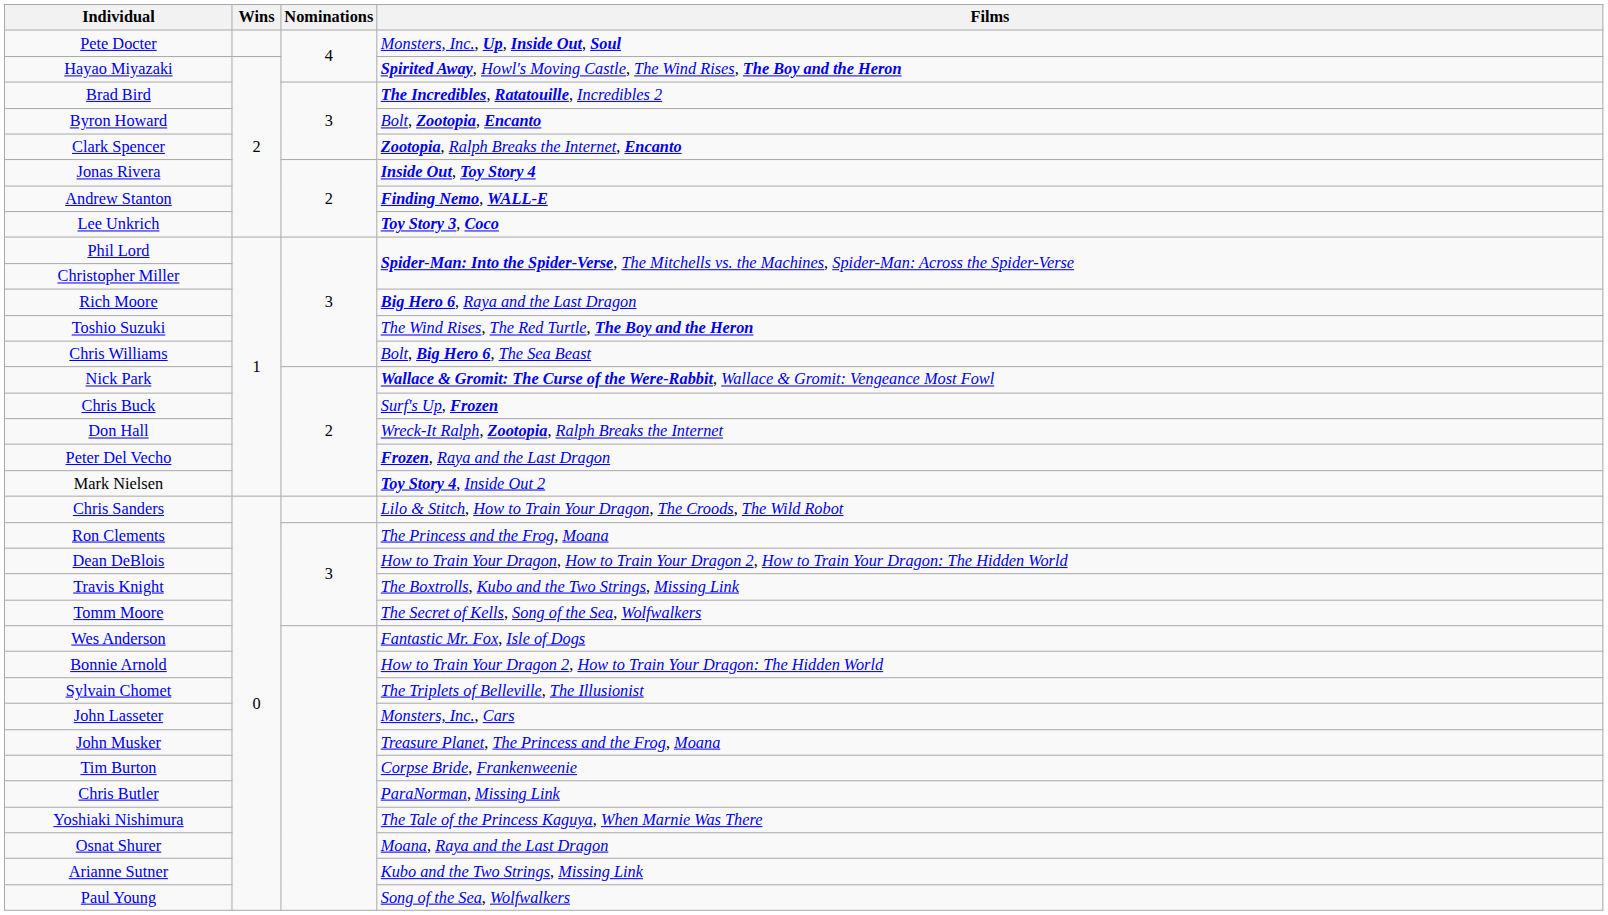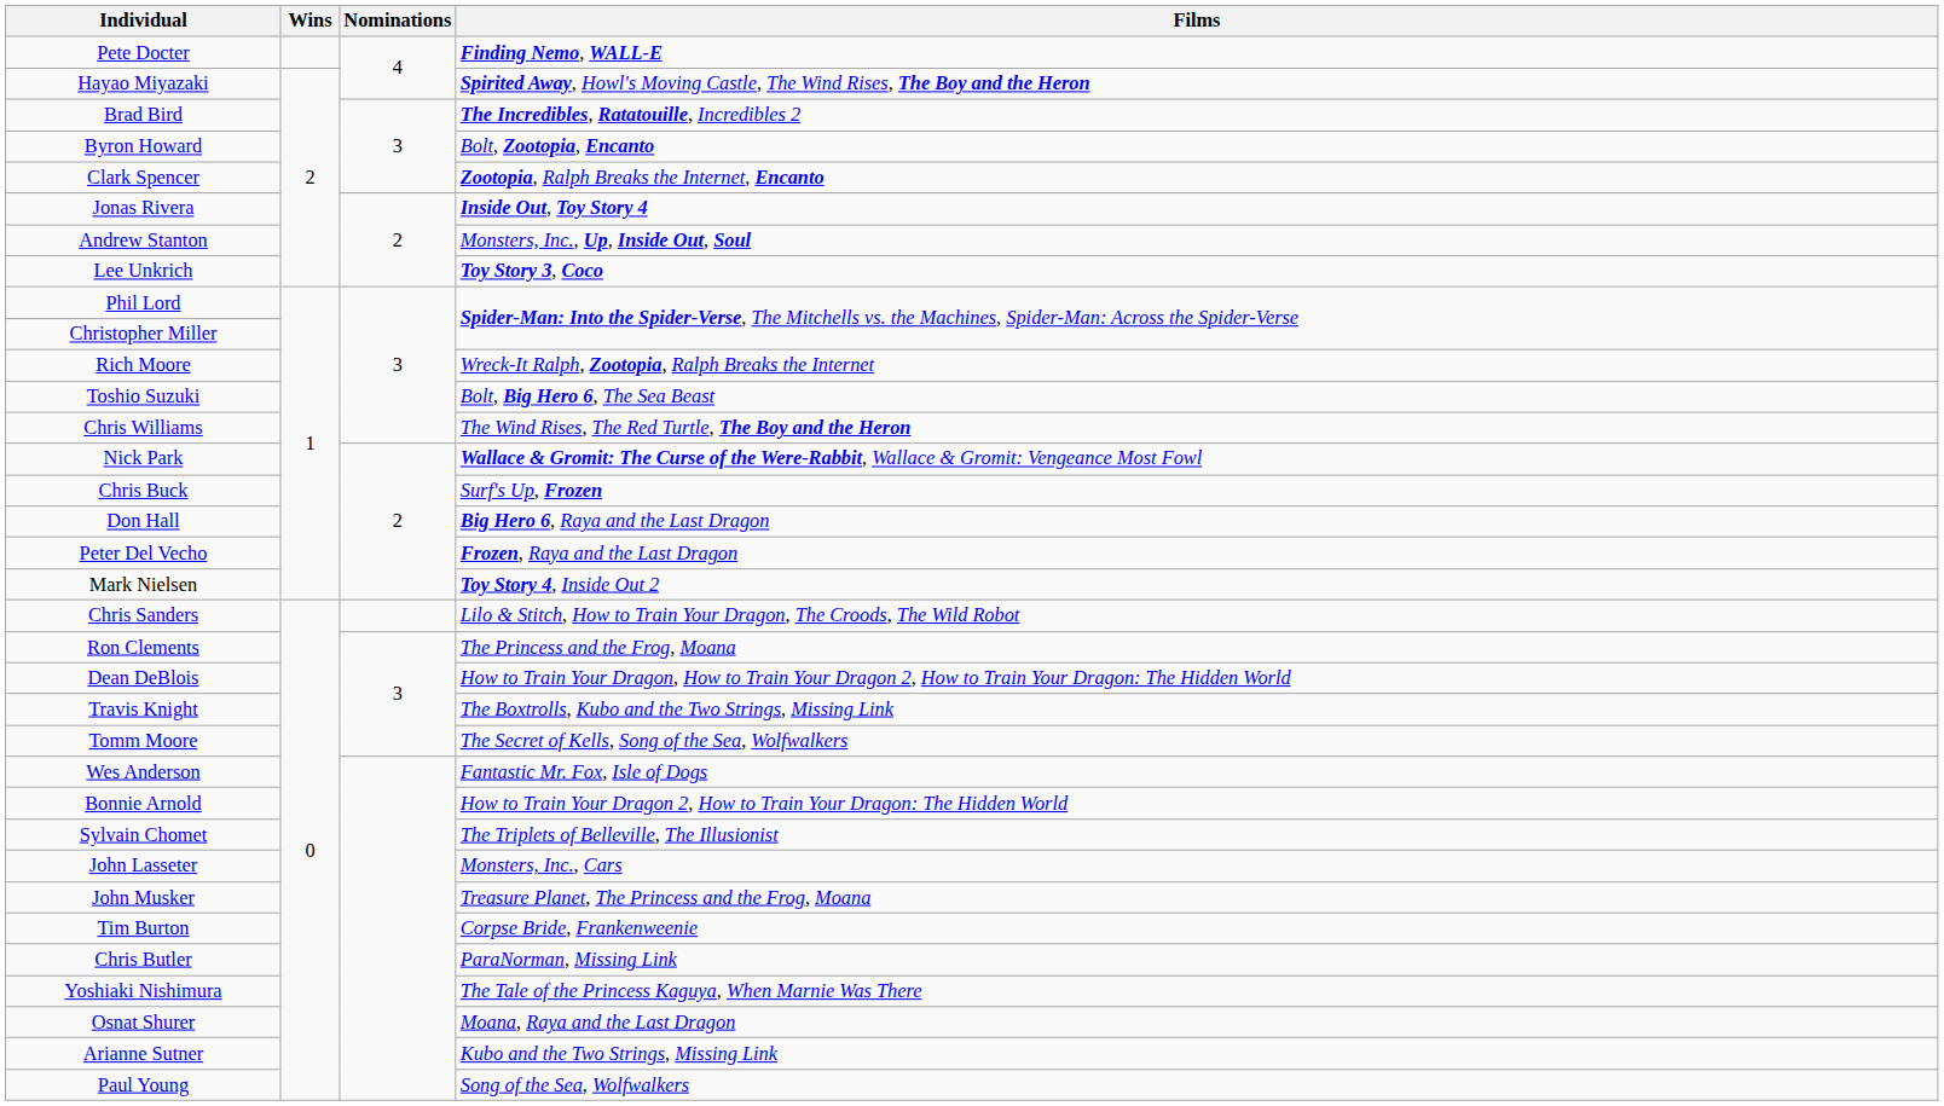 <table class="wikitable" style="text-align:center;">
 <tr>
 <th style="width:220px;">Individual</th>
 <th style="width:40px;">Wins</th>
 <th style="width:10px;">Nominations</th>
 <th style="width:1225px;">Films</th>
 </tr>
 <tr>
 <td><a href='#'>Pete Docter</a></td>
 <td></td>
 <td rowspan="2" style="text-align:center;">4</td>
-<td style="text-align:left;"><em><a href='#'>Monsters, Inc.</a></em>, <strong><em><a href='#'>Up</a></em></strong>, <strong><em><a href='#'>Inside Out</a></em></strong>, <strong><em><a href='#'>Soul</a></em></strong></td>
+<td style="text-align:left;"><strong><em><a href='#'>Finding Nemo</a></em></strong>, <strong><em><a href='#'>WALL-E</a></em></strong></td>
 </tr>
 <tr>
 <td><a href='#'>Hayao Miyazaki</a></td>
 <td rowspan="7" style="text-align:center;">2</td>
 <td style="text-align:left;"><strong><em><a href='#'>Spirited Away</a></em></strong>, <em><a href='#'>Howl's Moving Castle</a></em>, <em><a href='#'>The Wind Rises</a></em>, <strong><em><a href='#'>The Boy and the Heron</a></em></strong></td>
 </tr>
 <tr>
 <td><a href='#'>Brad Bird</a></td>
 <td rowspan="3" style="text-align:center;">3</td>
 <td style="text-align:left;"><strong><em><a href='#'>The Incredibles</a></em></strong>, <strong><em><a href='#'>Ratatouille</a></em></strong>, <em><a href='#'>Incredibles 2</a></em></td>
 </tr>
 <tr>
 <td><a href='#'>Byron Howard</a></td>
 <td style="text-align:left;"><em><a href='#'>Bolt</a></em>, <strong><em><a href='#'>Zootopia</a></em></strong>, <strong><em><a href='#'>Encanto</a></em></strong></td>
 </tr>
 <tr>
 <td><a href='#'>Clark Spencer</a></td>
 <td style="text-align:left;"><strong><em><a href='#'>Zootopia</a></em></strong>, <em><a href='#'>Ralph Breaks the Internet</a></em>, <strong><em><a href='#'>Encanto</a></em></strong></td>
 </tr>
 <tr>
 <td><a href='#'>Jonas Rivera</a></td>
 <td rowspan="3" style="text-align:center;">2</td>
 <td style="text-align:left;"><strong><em><a href='#'>Inside Out</a></em></strong>, <strong><em><a href='#'>Toy Story 4</a></em></strong></td>
 </tr>
 <tr>
 <td><a href='#'>Andrew Stanton</a></td>
-<td style="text-align:left;"><strong><em><a href='#'>Finding Nemo</a></em></strong>, <strong><em><a href='#'>WALL-E</a></em></strong></td>
+<td style="text-align:left;"><em><a href='#'>Monsters, Inc.</a></em>, <strong><em><a href='#'>Up</a></em></strong>, <strong><em><a href='#'>Inside Out</a></em></strong>, <strong><em><a href='#'>Soul</a></em></strong></td>
 </tr>
 <tr>
 <td><a href='#'>Lee Unkrich</a></td>
 <td style="text-align:left;"><strong><em><a href='#'>Toy Story 3</a></em></strong>, <strong><em><a href='#'>Coco</a></em></strong></td>
 </tr>
 <tr>
 <td><a href='#'>Phil Lord</a></td>
 <td rowspan="10" style="text-align:center;">1</td>
 <td rowspan="5" style="text-align:center;">3</td>
 <td rowspan="2" style="text-align:left;"><strong><em><a href='#'>Spider-Man: Into the Spider-Verse</a></em></strong>, <em><a href='#'>The Mitchells vs. the Machines</a></em>, <em><a href='#'>Spider-Man: Across the Spider-Verse</a></em></td>
 </tr>
 <tr>
 <td><a href='#'>Christopher Miller</a></td>
 </tr>
 <tr>
 <td><a href='#'>Rich Moore</a></td>
-<td style="text-align:left;"><strong><em><a href='#'>Big Hero 6</a></em></strong>, <em><a href='#'>Raya and the Last Dragon</a></em></td>
+<td style="text-align:left;"><em><a href='#'>Wreck-It Ralph</a></em>, <strong><em><a href='#'>Zootopia</a></em></strong>, <em><a href='#'>Ralph Breaks the Internet</a></em></td>
 </tr>
 <tr>
 <td><a href='#'>Toshio Suzuki</a></td>
-<td style="text-align:left;"><em><a href='#'>The Wind Rises</a></em>, <em><a href='#'>The Red Turtle</a></em>, <strong><em><a href='#'>The Boy and the Heron</a></em></strong></td>
+<td style="text-align:left;"><em><a href='#'>Bolt</a></em>, <strong><em><a href='#'>Big Hero 6</a></em></strong>, <em><a href='#'>The Sea Beast</a></em></td>
 </tr>
 <tr>
 <td><a href='#'>Chris Williams</a></td>
-<td style="text-align:left;"><em><a href='#'>Bolt</a></em>, <strong><em><a href='#'>Big Hero 6</a></em></strong>, <em><a href='#'>The Sea Beast</a></em></td>
+<td style="text-align:left;"><em><a href='#'>The Wind Rises</a></em>, <em><a href='#'>The Red Turtle</a></em>, <strong><em><a href='#'>The Boy and the Heron</a></em></strong></td>
 </tr>
 <tr>
 <td><a href='#'>Nick Park</a></td>
 <td rowspan="5" style="text-align:center;">2</td>
 <td style="text-align:left;"><strong><em><a href='#'>Wallace & Gromit: The Curse of the Were-Rabbit</a></em></strong>, <em><a href='#'>Wallace & Gromit: Vengeance Most Fowl</a></em></td>
 </tr>
 <tr>
 <td><a href='#'>Chris Buck</a></td>
 <td style="text-align:left;"><em><a href='#'>Surf's Up</a></em>, <strong><em><a href='#'>Frozen</a></em></strong></td>
 </tr>
 <tr>
 <td><a href='#'>Don Hall</a></td>
-<td style="text-align:left;"><em><a href='#'>Wreck-It Ralph</a></em>, <strong><em><a href='#'>Zootopia</a></em></strong>, <em><a href='#'>Ralph Breaks the Internet</a></em></td>
+<td style="text-align:left;"><strong><em><a href='#'>Big Hero 6</a></em></strong>, <em><a href='#'>Raya and the Last Dragon</a></em></td>
 </tr>
 <tr>
 <td><a href='#'>Peter Del Vecho</a></td>
 <td style="text-align:left;"><strong><em><a href='#'>Frozen</a></em></strong>, <em><a href='#'>Raya and the Last Dragon</a></em></td>
 </tr>
 <tr>
 <td>Mark Nielsen</td>
 <td style="text-align:left;"><strong><em><a href='#'>Toy Story 4</a></em></strong>, <em><a href='#'>Inside Out 2</a></em></td>
 </tr>
 <tr>
 <td><a href='#'>Chris Sanders</a></td>
 <td rowspan="16" style="text-align:center;">0</td>
 <td></td>
 <td style="text-align:left;"><em><a href='#'>Lilo & Stitch</a></em>, <em><a href='#'>How to Train Your Dragon</a></em>, <em><a href='#'>The Croods</a></em>, <em><a href='#'>The Wild Robot</a></em></td>
 </tr>
 <tr>
 <td><a href='#'>Ron Clements</a></td>
 <td rowspan="4" style="text-align:center;">3</td>
 <td style="text-align:left;"><em><a href='#'>The Princess and the Frog</a></em>, <em><a href='#'>Moana</a></em></td>
 </tr>
 <tr>
 <td><a href='#'>Dean DeBlois</a></td>
 <td style="text-align:left;"><em><a href='#'>How to Train Your Dragon</a></em>, <em><a href='#'>How to Train Your Dragon 2</a></em>, <em><a href='#'>How to Train Your Dragon: The Hidden World</a></em></td>
 </tr>
 <tr>
 <td><a href='#'>Travis Knight</a></td>
 <td style="text-align:left;"><em><a href='#'>The Boxtrolls</a></em>, <em><a href='#'>Kubo and the Two Strings</a></em>, <em><a href='#'>Missing Link</a></em></td>
 </tr>
 <tr>
 <td><a href='#'>Tomm Moore</a></td>
 <td style="text-align:left;"><em><a href='#'>The Secret of Kells</a></em>, <em><a href='#'>Song of the Sea</a></em>, <em><a href='#'>Wolfwalkers</a></em></td>
 </tr>
 <tr>
 <td><a href='#'>Wes Anderson</a></td>
 <td rowspan="11" style="text-align:center;"></td>
 <td style="text-align:left;"><em><a href='#'>Fantastic Mr. Fox</a></em>, <em><a href='#'>Isle of Dogs</a></em></td>
 </tr>
 <tr>
 <td><a href='#'>Bonnie Arnold</a></td>
 <td style="text-align:left;"><em><a href='#'>How to Train Your Dragon 2</a></em>, <em><a href='#'>How to Train Your Dragon: The Hidden World</a></em></td>
 </tr>
 <tr>
 <td><a href='#'>Sylvain Chomet</a></td>
 <td style="text-align:left;"><em><a href='#'>The Triplets of Belleville</a></em>, <em><a href='#'>The Illusionist</a></em></td>
 </tr>
 <tr>
 <td><a href='#'>John Lasseter</a></td>
 <td style="text-align:left;"><em><a href='#'>Monsters, Inc.</a></em>, <em><a href='#'>Cars</a></em></td>
 </tr>
 <tr>
 <td><a href='#'>John Musker</a></td>
 <td style="text-align:left;"><em><a href='#'>Treasure Planet</a></em>, <em><a href='#'>The Princess and the Frog</a></em>, <em><a href='#'>Moana</a></em></td>
 </tr>
 <tr>
 <td><a href='#'>Tim Burton</a></td>
 <td style="text-align:left;"><em><a href='#'>Corpse Bride</a></em>, <em><a href='#'>Frankenweenie</a></em></td>
 </tr>
 <tr>
 <td><a href='#'>Chris Butler</a></td>
 <td style="text-align:left;"><em><a href='#'>ParaNorman</a></em>, <em><a href='#'>Missing Link</a></em></td>
 </tr>
 <tr>
 <td><a href='#'>Yoshiaki Nishimura</a></td>
 <td style="text-align:left;"><em><a href='#'>The Tale of the Princess Kaguya</a></em>, <em><a href='#'>When Marnie Was There</a></em></td>
 </tr>
 <tr>
 <td><a href='#'>Osnat Shurer</a></td>
 <td style="text-align:left;"><em><a href='#'>Moana</a></em>, <em><a href='#'>Raya and the Last Dragon</a></em></td>
 </tr>
 <tr>
 <td><a href='#'>Arianne Sutner</a></td>
 <td style="text-align:left;"><em><a href='#'>Kubo and the Two Strings</a></em>, <em><a href='#'>Missing Link</a></em></td>
 </tr>
 <tr>
 <td><a href='#'>Paul Young</a></td>
 <td style="text-align:left;"><em><a href='#'>Song of the Sea</a></em>, <em><a href='#'>Wolfwalkers</a></em></td>
 </tr>
 </table>
